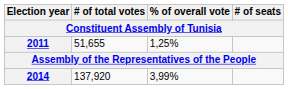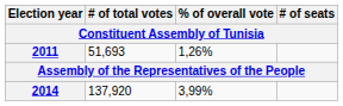 <table class="wikitable">
 <tr>
 <th>Election year</th>
 <th># of total votes</th>
 <th>% of overall vote</th>
 <th># of seats</th>
 </tr>
 <tr>
 <th colspan=4><a href='#'>Constituent Assembly of Tunisia</a></th>
 </tr>
 <tr>
 <th><a href='#'>2011</a></th>
-<td>51,655</td>
-<td>1,25%</td>
+<td>51,693</td>
+<td>1,26%</td>
 <td></td>
 </tr>
 <tr>
 <th colspan=4><a href='#'>Assembly of the Representatives of the People</a></th>
 </tr>
 <tr>
 <th><a href='#'>2014</a></th>
 <td>137,920</td>
 <td>3,99%</td>
 <td></td>
 </tr>
 </table>
